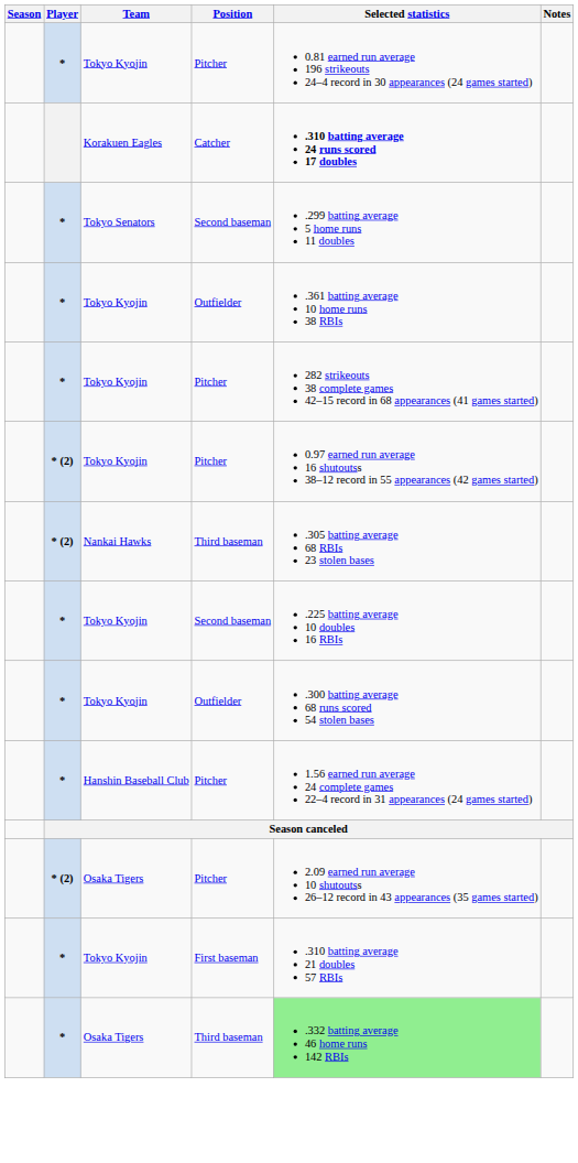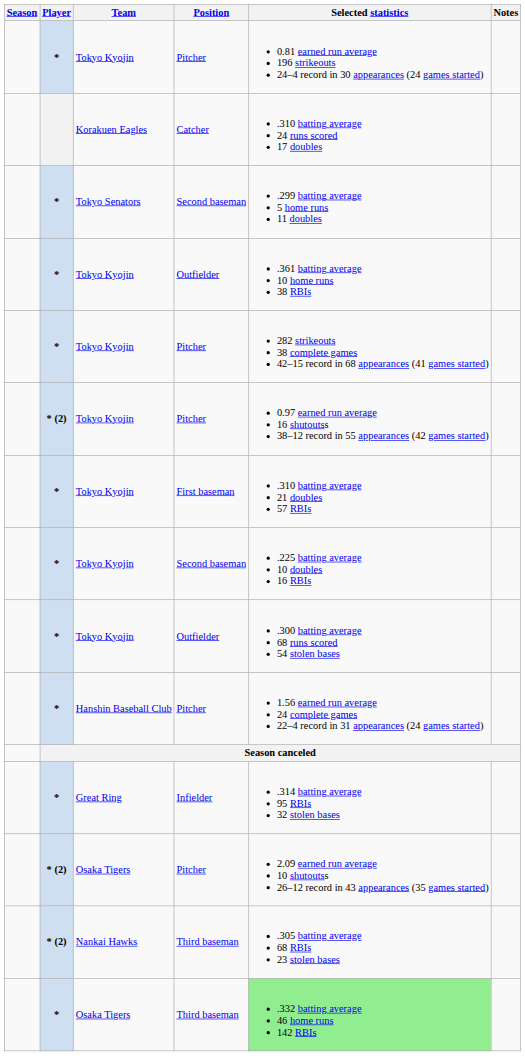 <table class="wikitable sortable plainrowheaders">
 <tr>
 <th scope="col"><a href='#'>Season</a></th>
 <th scope="col"><a href='#'>Player</a></th>
 <th scope="col"><a href='#'>Team</a></th>
 <th scope="col"><a href='#'>Position</a></th>
 <th scope="col" class="unsortable">Selected <a href='#'>statistics</a></th>
 <th scope="col" class="unsortable">Notes</th>
 </tr>
 <tr>
 <td style="text-align:center"></td>
 <th scope="row" style="background:#cedff2">*</th>
 <td><a href='#'>Tokyo Kyojin</a></td>
 <td><a href='#'>Pitcher</a></td>
 <td><br><ul><li>0.81 <a href='#'>earned run average</a></li><li>196 <a href='#'>strikeouts</a></li><li>24–4 record in 30 <a href='#'>appearances</a> (24 <a href='#'>games started</a>)</li></ul></td>
 <td style="text-align:center"></td>
 </tr>
 <tr>
 <td style="text-align:center"></td>
 <th scope="row"></th>
 <td><a href='#'>Korakuen Eagles</a></td>
 <td><a href='#'>Catcher</a></td>
-<td><strong><br><ul><li>.310 <a href='#'>batting average</a></li><li>24 <a href='#'>runs scored</a></li><li>17 <a href='#'>doubles</a></li></ul></strong></td>
+<td><br><ul><li>.310 <a href='#'>batting average</a></li><li>24 <a href='#'>runs scored</a></li><li>17 <a href='#'>doubles</a></li></ul></td>
 <td style="text-align:center"></td>
 </tr>
 <tr>
 <td style="text-align:center"></td>
 <th scope="row" style=background:#cedff2>*</th>
 <td><a href='#'>Tokyo Senators</a></td>
 <td><a href='#'>Second baseman</a></td>
 <td><br><ul><li>.299 <a href='#'>batting average</a></li><li>5 <a href='#'>home runs</a></li><li>11 <a href='#'>doubles</a></li></ul></td>
 <td style="text-align:center"></td>
 </tr>
 <tr>
 <td style="text-align:center"></td>
 <th scope="row" style=background:#cedff2>*</th>
 <td><a href='#'>Tokyo Kyojin</a></td>
 <td><a href='#'>Outfielder</a></td>
 <td><br><ul><li>.361 <a href='#'>batting average</a></li><li>10 <a href='#'>home runs</a></li><li>38 <a href='#'>RBIs</a></li></ul></td>
 <td style="text-align:center"></td>
 </tr>
 <tr>
 <td style="text-align:center"></td>
 <th scope="row" style=background:#cedff2>*</th>
 <td><a href='#'>Tokyo Kyojin</a></td>
 <td><a href='#'>Pitcher</a></td>
 <td><br><ul><li>282 <a href='#'>strikeouts</a></li><li>38 <a href='#'>complete games</a></li><li>42–15 record in 68 <a href='#'>appearances</a> (41 <a href='#'>games started</a>)</li></ul></td>
 <td style="text-align:center"></td>
 </tr>
 <tr>
 <td style="text-align:center"></td>
 <th scope="row" style=background:#cedff2>* (2)</th>
 <td><a href='#'>Tokyo Kyojin</a></td>
 <td><a href='#'>Pitcher</a></td>
 <td><br><ul><li>0.97 <a href='#'>earned run average</a></li><li>16 <a href='#'>shutouts</a>s</li><li>38–12 record in 55 <a href='#'>appearances</a> (42 <a href='#'>games started</a>)</li></ul></td>
 <td style="text-align:center"></td>
 </tr>
 <tr>
 <td style="text-align:center"></td>
-<th scope="row" style=background:#cedff2>* (2)</th>
-<td><a href='#'>Nankai Hawks</a></td>
-<td><a href='#'>Third baseman</a></td>
-<td><br><ul><li>.305 <a href='#'>batting average</a></li><li>68 <a href='#'>RBIs</a></li><li>23 <a href='#'>stolen bases</a></li></ul></td>
+<th scope="row" style=background:#cedff2>*</th>
+<td><a href='#'>Tokyo Kyojin</a></td>
+<td><a href='#'>First baseman</a></td>
+<td><br><ul><li>.310 <a href='#'>batting average</a></li><li>21 <a href='#'>doubles</a></li><li>57 <a href='#'>RBIs</a></li></ul></td>
 <td style="text-align:center"></td>
 </tr>
 <tr>
 <td style="text-align:center"></td>
 <th scope="row" style=background:#cedff2>*</th>
 <td><a href='#'>Tokyo Kyojin</a></td>
 <td><a href='#'>Second baseman</a></td>
 <td><br><ul><li>.225 <a href='#'>batting average</a></li><li>10 <a href='#'>doubles</a></li><li>16 <a href='#'>RBIs</a></li></ul></td>
 <td style="text-align:center"></td>
 </tr>
 <tr>
 <td style="text-align:center"></td>
 <th scope="row" style=background:#cedff2>*</th>
 <td><a href='#'>Tokyo Kyojin</a></td>
 <td><a href='#'>Outfielder</a></td>
 <td><br><ul><li>.300 <a href='#'>batting average</a></li><li>68 <a href='#'>runs scored</a></li><li>54 <a href='#'>stolen bases</a></li></ul></td>
 <td style="text-align:center"></td>
 </tr>
 <tr>
 <td style="text-align:center"></td>
 <th scope="row" style=background:#cedff2>*</th>
 <td><a href='#'>Hanshin Baseball Club</a></td>
 <td><a href='#'>Pitcher</a></td>
 <td><br><ul><li>1.56 <a href='#'>earned run average</a></li><li>24 <a href='#'>complete games</a></li><li>22–4 record in 31 <a href='#'>appearances</a> (24 <a href='#'>games started</a>)</li></ul></td>
 <td style="text-align:center"></td>
 </tr>
 <tr>
 <td style="text-align:center"></td>
 <th scope="row" colspan=5 style="text-align:center">Season canceled</th>
 </tr>
 <tr>
 <td style="text-align:center"></td>
+<th scope="row" style=background:#cedff2>*</th>
+<td><a href='#'>Great Ring</a></td>
+<td><a href='#'>Infielder</a></td>
+<td><br><ul><li>.314 <a href='#'>batting average</a></li><li>95 <a href='#'>RBIs</a></li><li>32 <a href='#'>stolen bases</a></li></ul></td>
+<td style="text-align:center"></td>
+</tr>
+<tr>
+<td style="text-align:center"></td>
 <th scope="row" style=background:#cedff2>* (2)</th>
 <td><a href='#'>Osaka Tigers</a></td>
 <td><a href='#'>Pitcher</a></td>
 <td><br><ul><li>2.09 <a href='#'>earned run average</a></li><li>10 <a href='#'>shutouts</a>s</li><li>26–12 record in 43 <a href='#'>appearances</a> (35 <a href='#'>games started</a>)</li></ul></td>
 <td style="text-align:center"></td>
 </tr>
 <tr>
 <td style="text-align:center"></td>
-<th scope="row" style=background:#cedff2>*</th>
-<td><a href='#'>Tokyo Kyojin</a></td>
-<td><a href='#'>First baseman</a></td>
-<td><br><ul><li>.310 <a href='#'>batting average</a></li><li>21 <a href='#'>doubles</a></li><li>57 <a href='#'>RBIs</a></li></ul></td>
+<th scope="row" style=background:#cedff2>* (2)</th>
+<td><a href='#'>Nankai Hawks</a></td>
+<td><a href='#'>Third baseman</a></td>
+<td><br><ul><li>.305 <a href='#'>batting average</a></li><li>68 <a href='#'>RBIs</a></li><li>23 <a href='#'>stolen bases</a></li></ul></td>
 <td style="text-align:center"></td>
 </tr>
 <tr>
 <td style="text-align:center"></td>
 <th scope="row" style="background:#cedff2">*</th>
 <td><a href='#'>Osaka Tigers</a></td>
 <td><a href='#'>Third baseman</a></td>
 <td style="background: lightgreen;"><br><ul><li>.332 <a href='#'>batting average</a></li><li>46 <a href='#'>home runs</a></li><li>142 <a href='#'>RBIs</a></li></ul></td>
 <td style="text-align:center"></td>
 </tr>
 </table>
